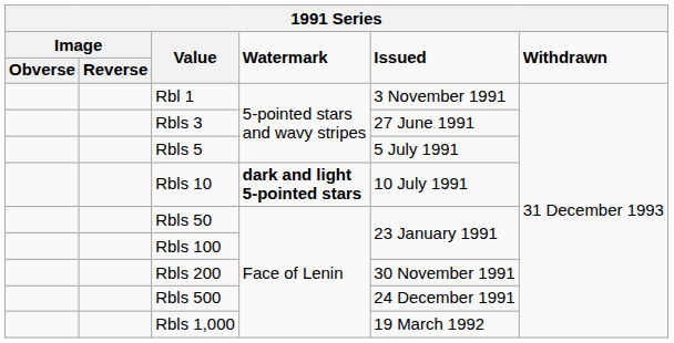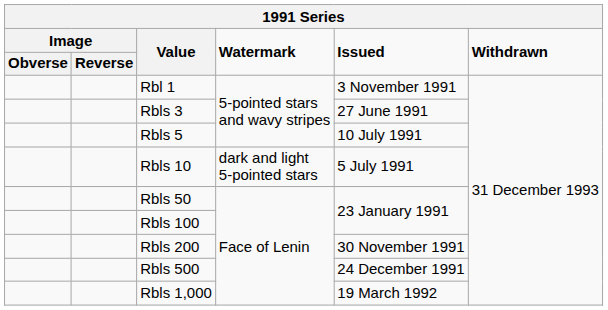 <table class="wikitable" style="font-size: 90%">
 <tr>
 <th colspan="6">1991 Series</th>
 </tr>
 <tr>
 <th colspan="2">Image</th>
 <th rowspan="2">Value</th>
 <td rowspan="2"><strong>Watermark</strong></td>
 <td rowspan="2"><strong>Issued</strong></td>
 <td rowspan="2"><strong>Withdrawn</strong></td>
 </tr>
 <tr>
 <th>Obverse</th>
 <th>Reverse</th>
 </tr>
 <tr>
 <td></td>
 <td></td>
 <td>Rbl 1</td>
 <td rowspan="3">5-pointed stars<br>and wavy stripes<br></td>
 <td>3 November 1991</td>
 <td rowspan="9">31 December 1993</td>
 </tr>
 <tr>
 <td></td>
 <td></td>
 <td>Rbls 3</td>
 <td>27 June 1991</td>
 </tr>
 <tr>
 <td></td>
 <td></td>
 <td>Rbls 5</td>
-<td>5 July 1991</td>
+<td>10 July 1991</td>
 </tr>
 <tr>
 <td></td>
 <td></td>
 <td>Rbls 10</td>
-<td><strong>dark and light<br>5-pointed stars</strong></td>
-<td>10 July 1991</td>
+<td>dark and light<br>5-pointed stars</td>
+<td>5 July 1991</td>
 </tr>
 <tr>
 <td></td>
 <td></td>
 <td>Rbls 50</td>
 <td rowspan="5">Face of Lenin<br></td>
 <td rowspan="2">23 January 1991</td>
 </tr>
 <tr>
 <td></td>
 <td></td>
 <td>Rbls 100</td>
 </tr>
 <tr>
 <td></td>
 <td></td>
 <td>Rbls 200</td>
 <td>30 November 1991</td>
 </tr>
 <tr>
 <td></td>
 <td></td>
 <td>Rbls 500</td>
 <td>24 December 1991</td>
 </tr>
 <tr>
 <td></td>
 <td></td>
 <td>Rbls 1,000</td>
 <td>19 March 1992</td>
 </tr>
 </table>
